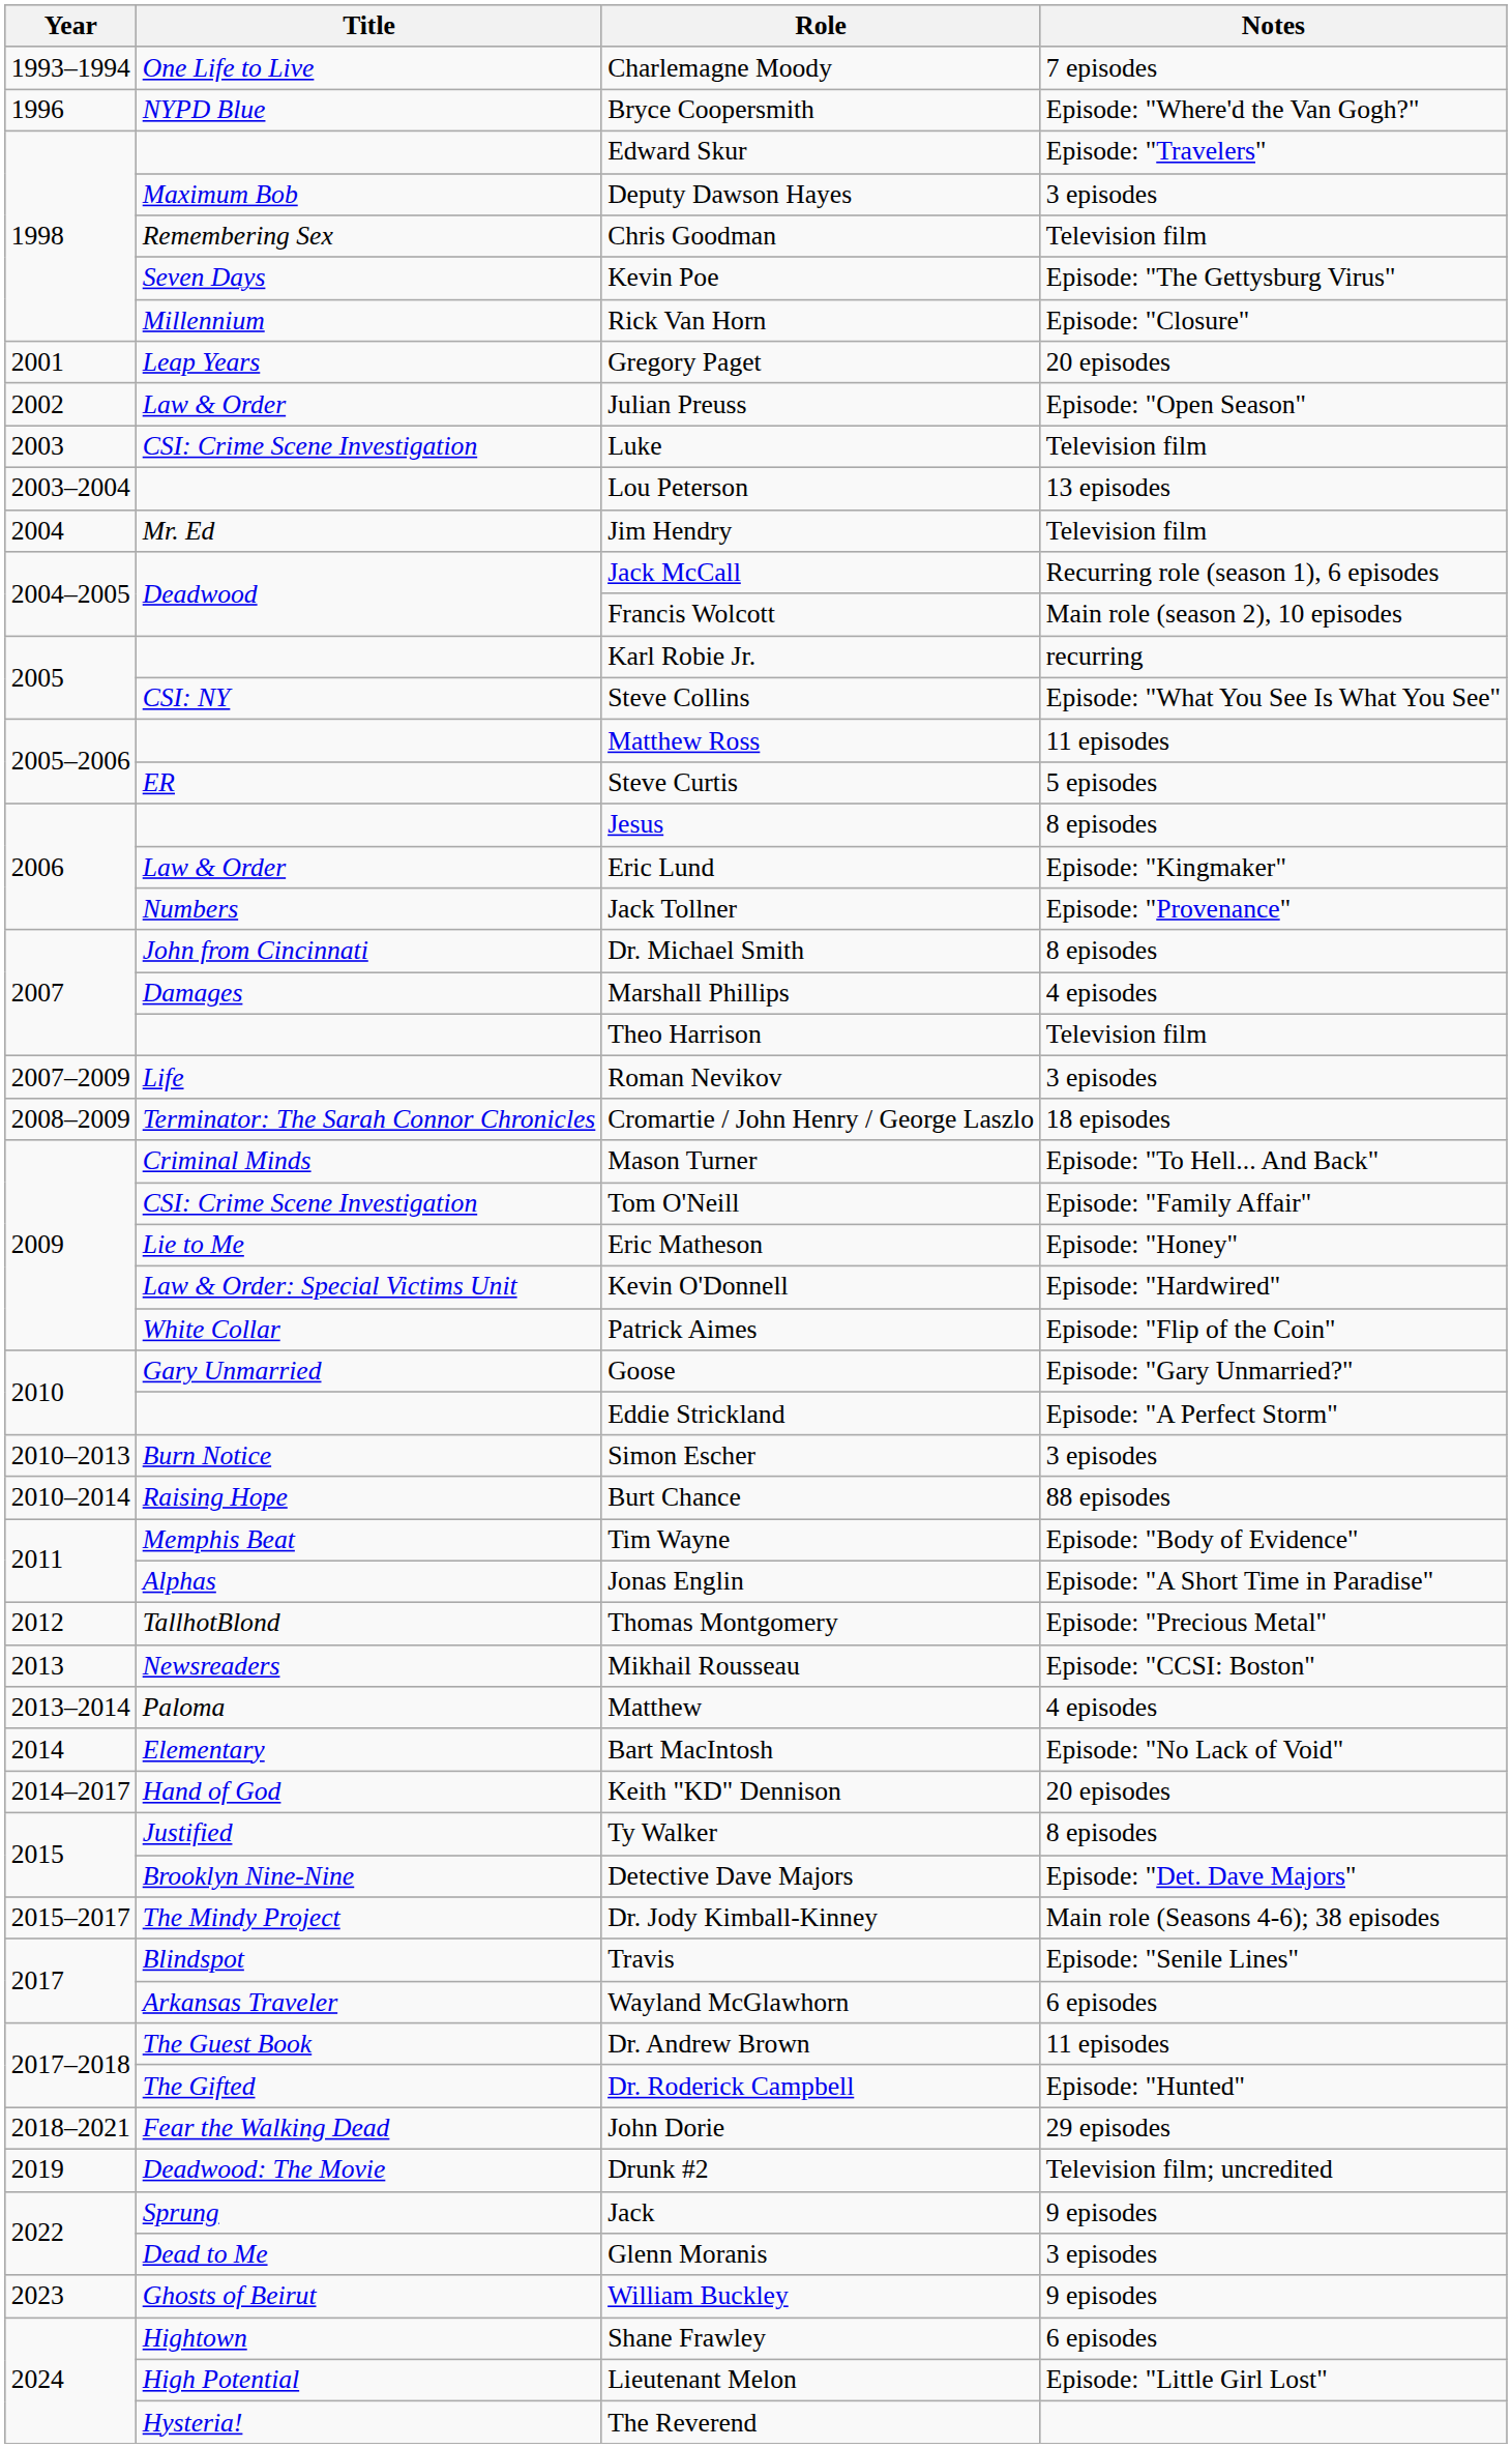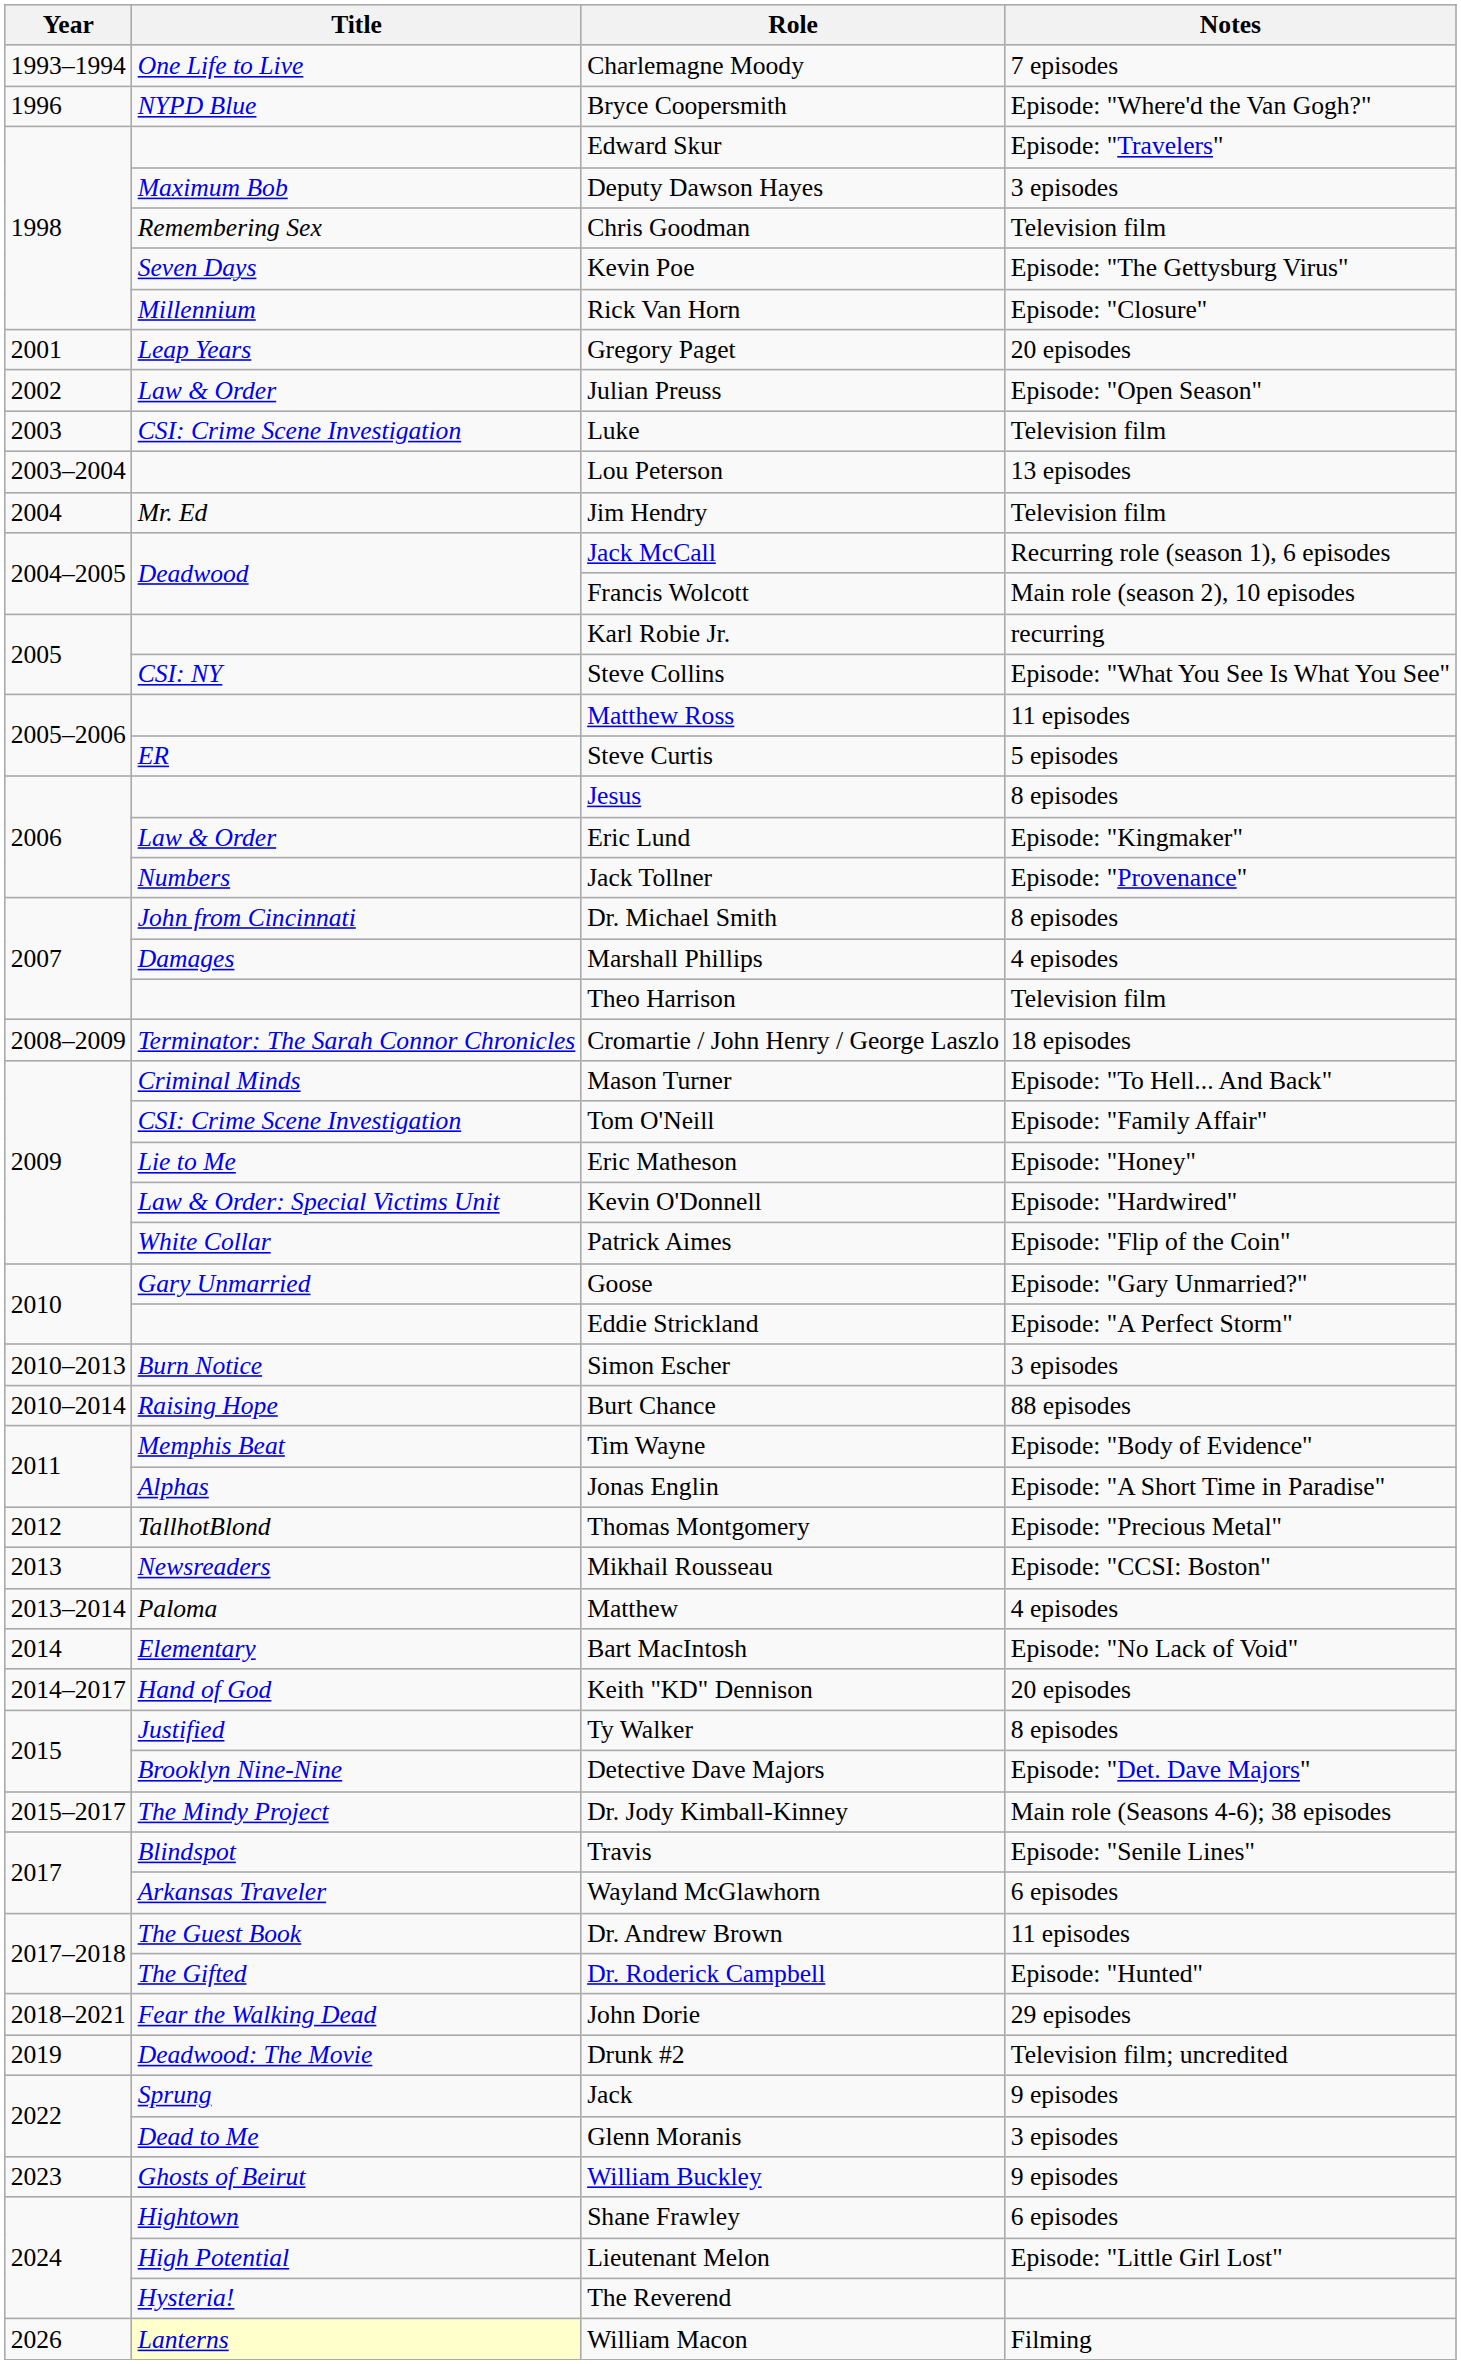 <table class="wikitable sortable">
 <tr>
 <th>Year</th>
 <th>Title</th>
 <th>Role</th>
 <th class="unsortable">Notes</th>
 </tr>
 <tr>
 <td>1993–1994</td>
 <td><em><a href='#'>One Life to Live</a></em></td>
 <td>Charlemagne Moody</td>
 <td>7 episodes</td>
 </tr>
 <tr>
 <td>1996</td>
 <td><em><a href='#'>NYPD Blue</a></em></td>
 <td>Bryce Coopersmith</td>
 <td>Episode: "Where'd the Van Gogh?"</td>
 </tr>
 <tr>
 <td rowspan=5>1998</td>
 <td><em></em></td>
 <td>Edward Skur</td>
 <td>Episode: "<a href='#'>Travelers</a>"</td>
 </tr>
 <tr>
 <td><em><a href='#'>Maximum Bob</a></em></td>
 <td>Deputy Dawson Hayes</td>
 <td>3 episodes</td>
 </tr>
 <tr>
 <td><em>Remembering Sex</em></td>
 <td>Chris Goodman</td>
 <td>Television film</td>
 </tr>
 <tr>
 <td><em><a href='#'>Seven Days</a></em></td>
 <td>Kevin Poe</td>
 <td>Episode: "The Gettysburg Virus"</td>
 </tr>
 <tr>
 <td><em><a href='#'>Millennium</a></em></td>
 <td>Rick Van Horn</td>
 <td>Episode: "Closure"</td>
 </tr>
 <tr>
 <td>2001</td>
 <td><em><a href='#'>Leap Years</a></em></td>
 <td>Gregory Paget</td>
 <td>20 episodes</td>
 </tr>
 <tr>
 <td>2002</td>
 <td><em><a href='#'>Law & Order</a></em></td>
 <td>Julian Preuss</td>
 <td>Episode: "Open Season"</td>
 </tr>
 <tr>
 <td>2003</td>
 <td><em><a href='#'>CSI: Crime Scene Investigation</a></em></td>
 <td>Luke</td>
 <td>Television film</td>
 </tr>
 <tr>
 <td>2003–2004</td>
 <td><em></em></td>
 <td>Lou Peterson</td>
 <td>13 episodes</td>
 </tr>
 <tr>
 <td>2004</td>
 <td><em>Mr. Ed</em></td>
 <td>Jim Hendry</td>
 <td>Television film</td>
 </tr>
 <tr>
 <td rowspan=2>2004–2005</td>
 <td rowspan=2><em><a href='#'>Deadwood</a></em></td>
 <td><a href='#'>Jack McCall</a></td>
 <td>Recurring role (season 1), 6 episodes</td>
 </tr>
 <tr>
 <td>Francis Wolcott</td>
 <td>Main role (season 2), 10 episodes</td>
 </tr>
 <tr>
 <td rowspan=2>2005</td>
 <td><em></em></td>
 <td>Karl Robie Jr.</td>
 <td>recurring</td>
 </tr>
 <tr>
 <td><em><a href='#'>CSI: NY</a></em></td>
 <td>Steve Collins</td>
 <td>Episode: "What You See Is What You See"</td>
 </tr>
 <tr>
 <td rowspan=2>2005–2006</td>
 <td><em></em></td>
 <td><a href='#'>Matthew Ross</a></td>
 <td>11 episodes</td>
 </tr>
 <tr>
 <td><em><a href='#'>ER</a></em></td>
 <td>Steve Curtis</td>
 <td>5 episodes</td>
 </tr>
 <tr>
 <td rowspan=3>2006</td>
 <td><em></em></td>
 <td><a href='#'>Jesus</a></td>
 <td>8 episodes</td>
 </tr>
 <tr>
 <td><em><a href='#'>Law & Order</a></em></td>
 <td>Eric Lund</td>
 <td>Episode: "Kingmaker"</td>
 </tr>
 <tr>
 <td><em><a href='#'>Numbers</a></em></td>
 <td>Jack Tollner</td>
 <td>Episode: "<a href='#'>Provenance</a>"</td>
 </tr>
 <tr>
 <td rowspan=3>2007</td>
 <td><em><a href='#'>John from Cincinnati</a></em></td>
 <td>Dr. Michael Smith</td>
 <td>8 episodes</td>
 </tr>
 <tr>
 <td><em><a href='#'>Damages</a></em></td>
 <td>Marshall Phillips</td>
 <td>4 episodes</td>
 </tr>
 <tr>
 <td><em></em></td>
 <td>Theo Harrison</td>
 <td>Television film</td>
-</tr>
-<tr>
-<td>2007–2009</td>
-<td><em><a href='#'>Life</a></em></td>
-<td>Roman Nevikov</td>
-<td>3 episodes</td>
 </tr>
 <tr>
 <td>2008–2009</td>
 <td><em><a href='#'>Terminator: The Sarah Connor Chronicles</a></em></td>
 <td>Cromartie / John Henry / George Laszlo</td>
 <td>18 episodes</td>
 </tr>
 <tr>
 <td rowspan=5>2009</td>
 <td><em><a href='#'>Criminal Minds</a></em></td>
 <td>Mason Turner</td>
 <td>Episode: "To Hell... And Back"</td>
 </tr>
 <tr>
 <td><em><a href='#'>CSI: Crime Scene Investigation</a></em></td>
 <td>Tom O'Neill</td>
 <td>Episode: "Family Affair"</td>
 </tr>
 <tr>
 <td><em><a href='#'>Lie to Me</a></em></td>
 <td>Eric Matheson</td>
 <td>Episode: "Honey"</td>
 </tr>
 <tr>
 <td><em><a href='#'>Law & Order: Special Victims Unit</a></em></td>
 <td>Kevin O'Donnell</td>
 <td>Episode: "Hardwired"</td>
 </tr>
 <tr>
 <td><em><a href='#'>White Collar</a></em></td>
 <td>Patrick Aimes</td>
 <td>Episode: "Flip of the Coin"</td>
 </tr>
 <tr>
 <td rowspan=2>2010</td>
 <td><em><a href='#'>Gary Unmarried</a></em></td>
 <td>Goose</td>
 <td>Episode: "Gary Unmarried?"</td>
 </tr>
 <tr>
 <td><em></em></td>
 <td>Eddie Strickland</td>
 <td>Episode: "A Perfect Storm"</td>
 </tr>
 <tr>
 <td>2010–2013</td>
 <td><em><a href='#'>Burn Notice</a></em></td>
 <td>Simon Escher</td>
 <td>3 episodes</td>
 </tr>
 <tr>
 <td>2010–2014</td>
 <td><em><a href='#'>Raising Hope</a></em></td>
 <td>Burt Chance</td>
 <td>88 episodes</td>
 </tr>
 <tr>
 <td rowspan=2>2011</td>
 <td><em><a href='#'>Memphis Beat</a></em></td>
 <td>Tim Wayne</td>
 <td>Episode: "Body of Evidence"</td>
 </tr>
 <tr>
 <td><em><a href='#'>Alphas</a></em></td>
 <td>Jonas Englin</td>
 <td>Episode: "A Short Time in Paradise"</td>
 </tr>
 <tr>
 <td>2012</td>
 <td><em>TallhotBlond</em></td>
 <td>Thomas Montgomery</td>
 <td>Episode: "Precious Metal"</td>
 </tr>
 <tr>
 <td>2013</td>
 <td><em><a href='#'>Newsreaders</a></em></td>
 <td>Mikhail Rousseau</td>
 <td>Episode: "CCSI: Boston"</td>
 </tr>
 <tr>
 <td>2013–2014</td>
 <td><em>Paloma</em></td>
 <td>Matthew</td>
 <td>4 episodes</td>
 </tr>
 <tr>
 <td>2014</td>
 <td><em><a href='#'>Elementary</a></em></td>
 <td>Bart MacIntosh</td>
 <td>Episode: "No Lack of Void"</td>
 </tr>
 <tr>
 <td>2014–2017</td>
 <td><em><a href='#'>Hand of God</a></em></td>
 <td>Keith "KD" Dennison</td>
 <td>20 episodes</td>
 </tr>
 <tr>
 <td rowspan=2>2015</td>
 <td><em><a href='#'>Justified</a></em></td>
 <td>Ty Walker</td>
 <td>8 episodes</td>
 </tr>
 <tr>
 <td><em><a href='#'>Brooklyn Nine-Nine</a></em></td>
 <td>Detective Dave Majors</td>
 <td>Episode: "<a href='#'>Det. Dave Majors</a>"</td>
 </tr>
 <tr>
 <td>2015–2017</td>
 <td><em><a href='#'>The Mindy Project</a></em></td>
 <td>Dr. Jody Kimball-Kinney</td>
 <td>Main role (Seasons 4-6); 38 episodes</td>
 </tr>
 <tr>
 <td rowspan=2>2017</td>
 <td><em><a href='#'>Blindspot</a></em></td>
 <td>Travis</td>
 <td>Episode: "Senile Lines"</td>
 </tr>
 <tr>
 <td><em><a href='#'>Arkansas Traveler</a></em></td>
 <td>Wayland McGlawhorn</td>
 <td>6 episodes</td>
 </tr>
 <tr>
 <td rowspan=2>2017–2018</td>
 <td><em><a href='#'>The Guest Book</a></em></td>
 <td>Dr. Andrew Brown</td>
 <td>11 episodes</td>
 </tr>
 <tr>
 <td><em><a href='#'>The Gifted</a></em></td>
 <td><a href='#'>Dr. Roderick Campbell</a></td>
 <td>Episode: "Hunted"</td>
 </tr>
 <tr>
 <td>2018–2021</td>
 <td><em><a href='#'>Fear the Walking Dead</a></em></td>
 <td>John Dorie</td>
 <td>29 episodes</td>
 </tr>
 <tr>
 <td>2019</td>
 <td><em><a href='#'>Deadwood: The Movie</a></em></td>
 <td>Drunk #2</td>
 <td>Television film; uncredited</td>
 </tr>
 <tr>
 <td rowspan=2>2022</td>
 <td><em><a href='#'>Sprung</a></em></td>
 <td>Jack</td>
 <td>9 episodes</td>
 </tr>
 <tr>
 <td><em><a href='#'>Dead to Me</a></em></td>
 <td>Glenn Moranis</td>
 <td>3 episodes</td>
 </tr>
 <tr>
 <td>2023</td>
 <td><em><a href='#'>Ghosts of Beirut</a></em></td>
 <td><a href='#'>William Buckley</a></td>
 <td>9 episodes</td>
 </tr>
 <tr>
 <td rowspan=3>2024</td>
 <td><em><a href='#'>Hightown</a></em></td>
 <td>Shane Frawley</td>
 <td>6 episodes</td>
 </tr>
 <tr>
 <td><em><a href='#'>High Potential</a></em></td>
 <td>Lieutenant Melon</td>
 <td>Episode: "Little Girl Lost"</td>
 </tr>
 <tr>
 <td><em><a href='#'>Hysteria!</a></em></td>
 <td>The Reverend</td>
 <td></td>
 </tr>
 <tr>
+<td>2026</td>
+<td style="background:#FFFFCC;"><em><a href='#'>Lanterns</a></em> </td>
+<td>William Macon</td>
+<td>Filming</td>
+</tr>
+<tr>
 </tr>
 </table>
